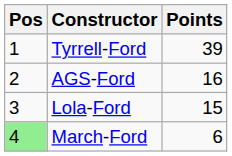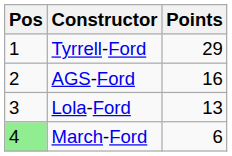 <table class="wikitable" style="font-size: 95%;">
 <tr>
 <th>Pos</th>
 <th>Constructor</th>
 <th>Points</th>
 </tr>
 <tr>
 <td>1</td>
 <td> <a href='#'>Tyrrell</a>-<a href='#'>Ford</a></td>
-<td align="right">39</td>
+<td align="right">29</td>
 </tr>
 <tr>
 <td>2</td>
 <td> <a href='#'>AGS</a>-<a href='#'>Ford</a></td>
 <td align="right">16</td>
 </tr>
 <tr>
 <td>3</td>
 <td> <a href='#'>Lola</a>-<a href='#'>Ford</a></td>
-<td align="right">15</td>
+<td align="right">13</td>
 </tr>
 <tr>
 <td style="background: lightgreen;">4</td>
 <td> <a href='#'>March</a>-<a href='#'>Ford</a></td>
 <td align="right">6</td>
 </tr>
 </table>
